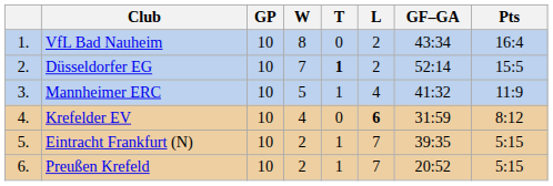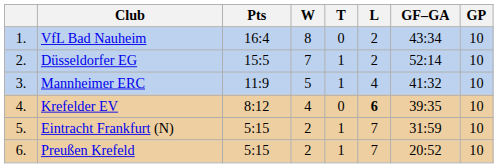 <table class="wikitable">
 <tr>
 <th width="30"></th>
 <th width="200">Club</th>
-<th width="30">GP</th>
+<th width="70">Pts</th>
 <th width="30">W</th>
 <th width="30">T</th>
 <th width="30">L</th>
 <th width="70">GF–GA</th>
-<th width="70">Pts</th>
+<th width="30">GP</th>
 </tr>
 <tr bgcolor="#BCD2EE" align="center">
 <td>1.</td>
 <td align="left"><a href='#'>VfL Bad Nauheim</a></td>
-<td>10</td>
+<td>16:4</td>
 <td>8</td>
 <td>0</td>
 <td>2</td>
 <td>43:34</td>
-<td>16:4</td>
+<td>10</td>
 </tr>
 <tr bgcolor=#BCD2EE align="center">
 <td>2.</td>
 <td align="left"><a href='#'>Düsseldorfer EG</a></td>
-<td>10</td>
+<td>15:5</td>
 <td>7</td>
-<td><strong>1</strong></td>
+<td>1</td>
 <td>2</td>
 <td>52:14</td>
-<td>15:5</td>
+<td>10</td>
 </tr>
 <tr bgcolor=#BCD2EE align="center">
 <td>3.</td>
 <td align="left"><a href='#'>Mannheimer ERC</a></td>
-<td>10</td>
+<td>11:9</td>
 <td>5</td>
 <td>1</td>
 <td>4</td>
 <td>41:32</td>
-<td>11:9</td>
+<td>10</td>
 </tr>
 <tr bgcolor=#EECFA1 align="center">
 <td>4.</td>
 <td align="left"><a href='#'>Krefelder EV</a></td>
-<td>10</td>
+<td>8:12</td>
 <td>4</td>
 <td>0</td>
 <td><strong>6</strong></td>
-<td>31:59</td>
-<td>8:12</td>
+<td>39:35</td>
+<td>10</td>
 </tr>
 <tr bgcolor=#EECFA1 align="center">
 <td>5.</td>
 <td align="left"><a href='#'>Eintracht Frankfurt</a> (N)</td>
-<td>10</td>
+<td>5:15</td>
 <td>2</td>
 <td>1</td>
 <td>7</td>
-<td>39:35</td>
-<td>5:15</td>
+<td>31:59</td>
+<td>10</td>
 </tr>
 <tr bgcolor=#EECFA1 align="center">
 <td>6.</td>
 <td align="left"><a href='#'>Preußen Krefeld</a></td>
-<td>10</td>
+<td>5:15</td>
 <td>2</td>
 <td>1</td>
 <td>7</td>
 <td>20:52</td>
-<td>5:15</td>
+<td>10</td>
 </tr>
 </table>
